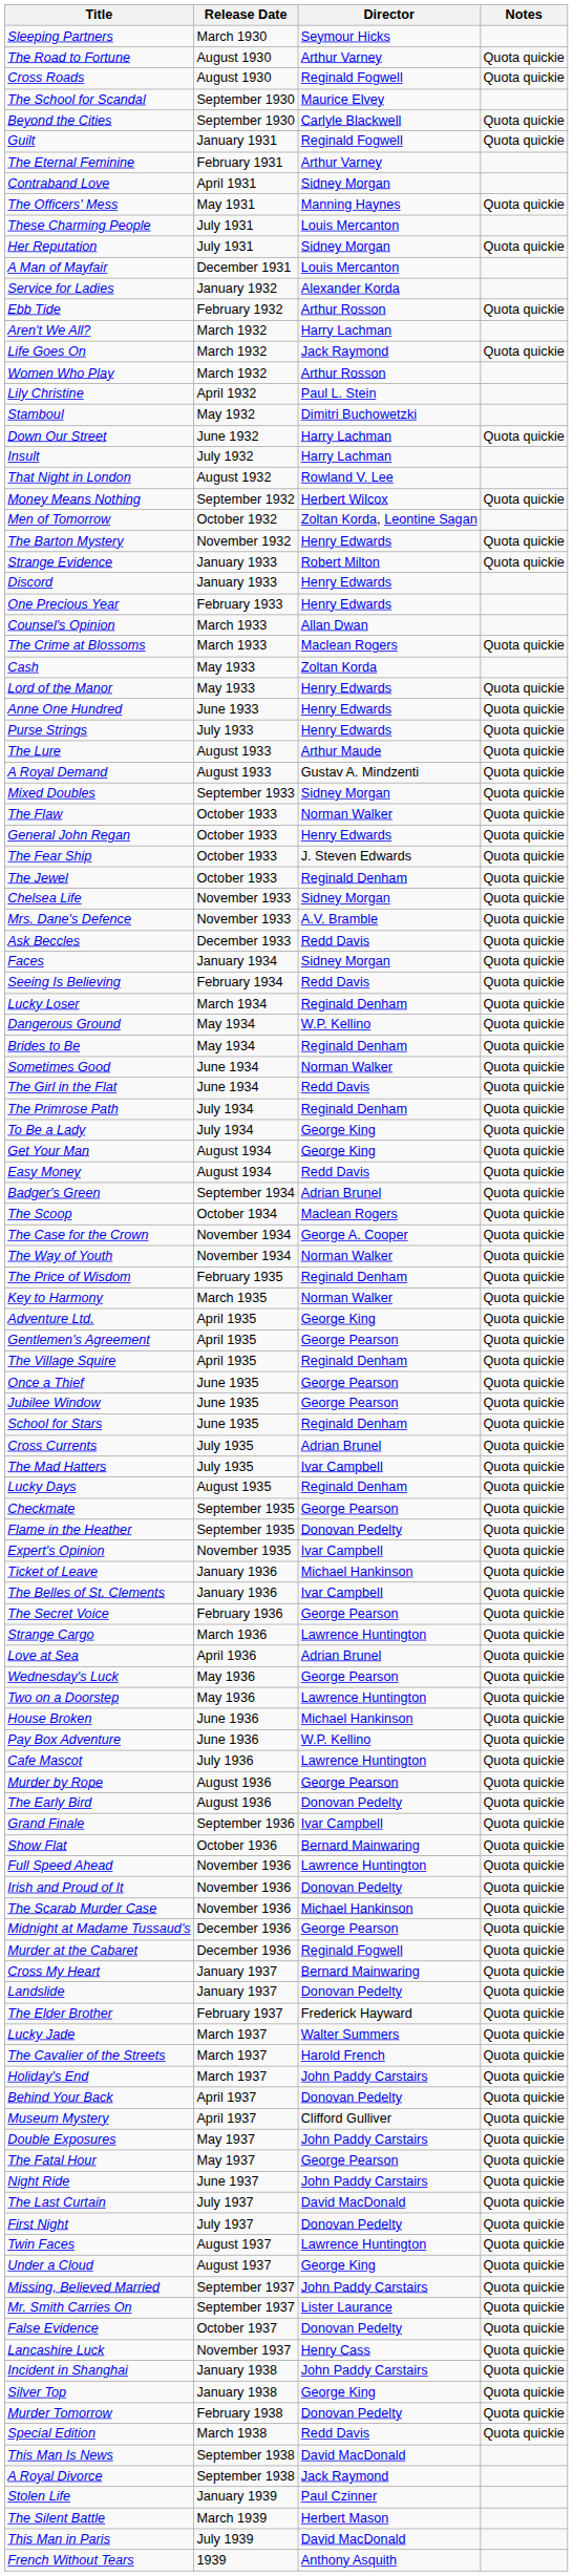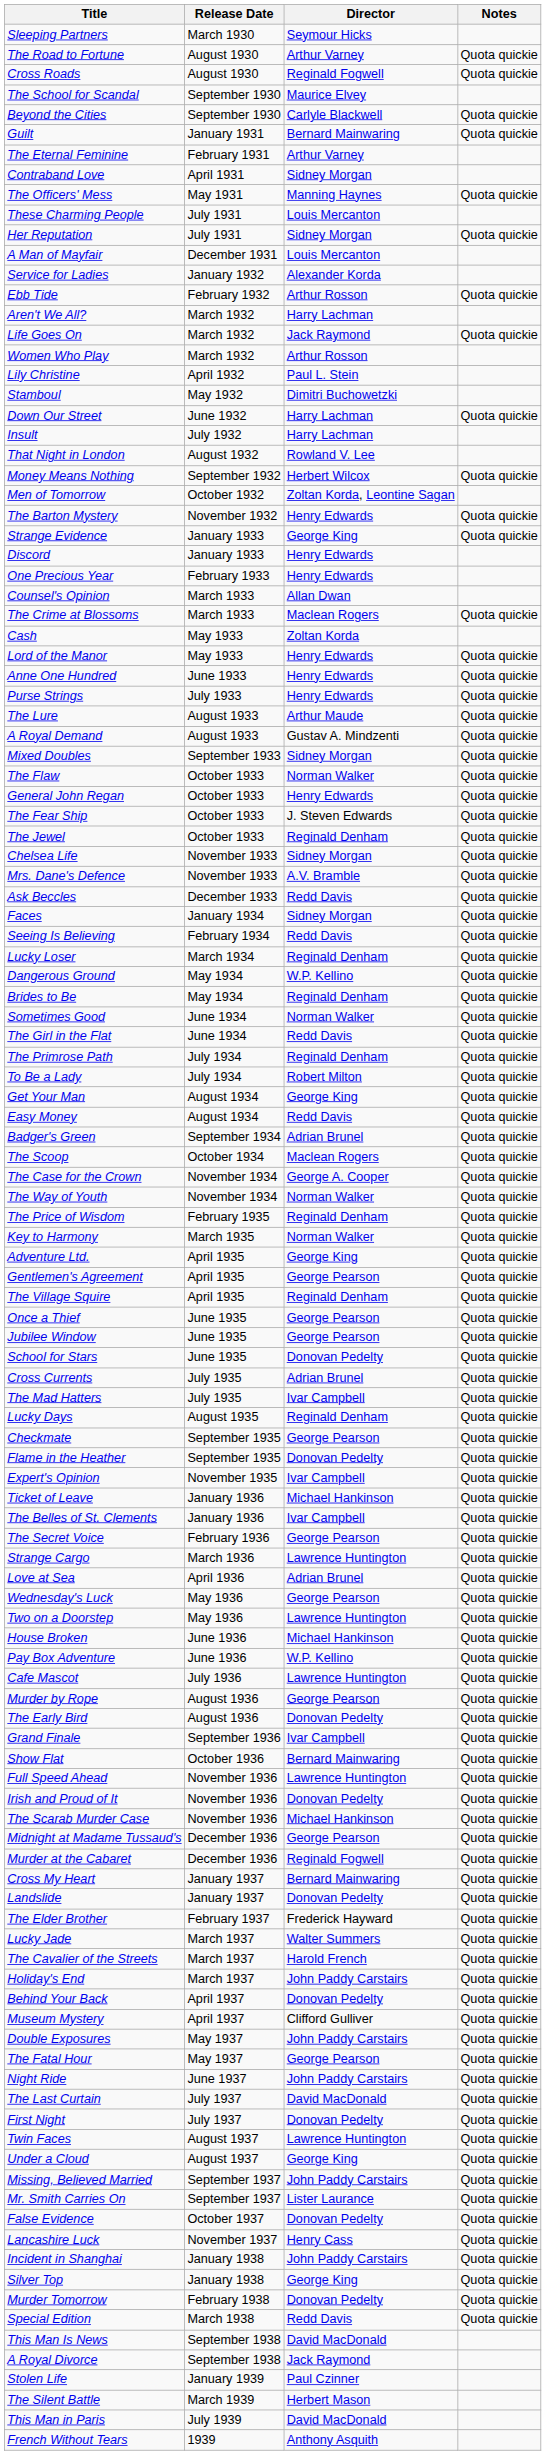 <table class="wikitable sortable">
 <tr>
 <th>Title</th>
 <th>Release Date</th>
 <th>Director</th>
 <th>Notes</th>
 </tr>
 <tr>
 <td><em><a href='#'>Sleeping Partners</a></em></td>
 <td>March 1930</td>
 <td><a href='#'>Seymour Hicks</a></td>
 <td></td>
 </tr>
 <tr>
 <td><em><a href='#'>The Road to Fortune</a></em></td>
 <td>August 1930</td>
 <td><a href='#'>Arthur Varney</a></td>
 <td>Quota quickie</td>
 </tr>
 <tr>
 <td><em><a href='#'>Cross Roads</a></em></td>
 <td>August 1930</td>
 <td><a href='#'>Reginald Fogwell</a></td>
 <td>Quota quickie</td>
 </tr>
 <tr>
 <td><em><a href='#'>The School for Scandal</a></em></td>
 <td>September 1930</td>
 <td><a href='#'>Maurice Elvey</a></td>
 <td></td>
 </tr>
 <tr>
 <td><em><a href='#'>Beyond the Cities</a></em></td>
 <td>September 1930</td>
 <td><a href='#'>Carlyle Blackwell</a></td>
 <td>Quota quickie</td>
 </tr>
 <tr>
 <td><em><a href='#'>Guilt</a></em></td>
 <td>January 1931</td>
-<td><a href='#'>Reginald Fogwell</a></td>
+<td><a href='#'>Bernard Mainwaring</a></td>
 <td>Quota quickie</td>
 </tr>
 <tr>
 <td><em><a href='#'>The Eternal Feminine</a></em></td>
 <td>February 1931</td>
 <td><a href='#'>Arthur Varney</a></td>
 <td></td>
 </tr>
 <tr>
 <td><em><a href='#'>Contraband Love</a></em></td>
 <td>April 1931</td>
 <td><a href='#'>Sidney Morgan</a></td>
 <td></td>
 </tr>
 <tr>
 <td><em><a href='#'>The Officers' Mess</a></em></td>
 <td>May 1931</td>
 <td><a href='#'>Manning Haynes</a></td>
 <td>Quota quickie</td>
 </tr>
 <tr>
 <td><em><a href='#'>These Charming People</a></em></td>
 <td>July 1931</td>
 <td><a href='#'>Louis Mercanton</a></td>
 <td></td>
 </tr>
 <tr>
 <td><em><a href='#'>Her Reputation</a></em></td>
 <td>July 1931</td>
 <td><a href='#'>Sidney Morgan</a></td>
 <td>Quota quickie</td>
 </tr>
 <tr>
 <td><em><a href='#'>A Man of Mayfair</a></em></td>
 <td>December 1931</td>
 <td><a href='#'>Louis Mercanton</a></td>
 <td></td>
 </tr>
 <tr>
 <td><em><a href='#'>Service for Ladies</a></em></td>
 <td>January 1932</td>
 <td><a href='#'>Alexander Korda</a></td>
 <td></td>
 </tr>
 <tr>
 <td><em><a href='#'>Ebb Tide</a></em></td>
 <td>February 1932</td>
 <td><a href='#'>Arthur Rosson</a></td>
 <td>Quota quickie</td>
 </tr>
 <tr>
 <td><em><a href='#'>Aren't We All?</a></em></td>
 <td>March 1932</td>
 <td><a href='#'>Harry Lachman</a></td>
 <td></td>
 </tr>
 <tr>
 <td><em><a href='#'>Life Goes On</a></em></td>
 <td>March 1932</td>
 <td><a href='#'>Jack Raymond</a></td>
 <td>Quota quickie</td>
 </tr>
 <tr>
 <td><em><a href='#'>Women Who Play</a></em></td>
 <td>March 1932</td>
 <td><a href='#'>Arthur Rosson</a></td>
 <td></td>
 </tr>
 <tr>
 <td><em><a href='#'>Lily Christine</a></em></td>
 <td>April 1932</td>
 <td><a href='#'>Paul L. Stein</a></td>
 <td></td>
 </tr>
 <tr>
 <td><em><a href='#'>Stamboul</a></em></td>
 <td>May 1932</td>
 <td><a href='#'>Dimitri Buchowetzki</a></td>
 <td></td>
 </tr>
 <tr>
 <td><em><a href='#'>Down Our Street</a></em></td>
 <td>June 1932</td>
 <td><a href='#'>Harry Lachman</a></td>
 <td>Quota quickie</td>
 </tr>
 <tr>
 <td><em><a href='#'>Insult</a></em></td>
 <td>July 1932</td>
 <td><a href='#'>Harry Lachman</a></td>
 <td></td>
 </tr>
 <tr>
 <td><em><a href='#'>That Night in London</a></em></td>
 <td>August 1932</td>
 <td><a href='#'>Rowland V. Lee</a></td>
 <td></td>
 </tr>
 <tr>
 <td><em><a href='#'>Money Means Nothing</a></em></td>
 <td>September 1932</td>
 <td><a href='#'>Herbert Wilcox</a></td>
 <td>Quota quickie</td>
 </tr>
 <tr>
 <td><em><a href='#'>Men of Tomorrow</a></em></td>
 <td>October 1932</td>
 <td><a href='#'>Zoltan Korda</a>, <a href='#'>Leontine Sagan</a></td>
 <td></td>
 </tr>
 <tr>
 <td><em><a href='#'>The Barton Mystery</a></em></td>
 <td>November 1932</td>
 <td><a href='#'>Henry Edwards</a></td>
 <td>Quota quickie</td>
 </tr>
 <tr>
 <td><em><a href='#'>Strange Evidence</a></em></td>
 <td>January 1933</td>
-<td><a href='#'>Robert Milton</a></td>
+<td><a href='#'>George King</a></td>
 <td>Quota quickie</td>
 </tr>
 <tr>
 <td><em><a href='#'>Discord</a></em></td>
 <td>January 1933</td>
 <td><a href='#'>Henry Edwards</a></td>
 <td></td>
 </tr>
 <tr>
 <td><em><a href='#'>One Precious Year</a></em></td>
 <td>February 1933</td>
 <td><a href='#'>Henry Edwards</a></td>
 <td></td>
 </tr>
 <tr>
 <td><em><a href='#'>Counsel's Opinion</a></em></td>
 <td>March 1933</td>
 <td><a href='#'>Allan Dwan</a></td>
 <td></td>
 </tr>
 <tr>
 <td><em><a href='#'>The Crime at Blossoms</a></em></td>
 <td>March 1933</td>
 <td><a href='#'>Maclean Rogers</a></td>
 <td>Quota quickie</td>
 </tr>
 <tr>
 <td><em><a href='#'>Cash</a></em></td>
 <td>May 1933</td>
 <td><a href='#'>Zoltan Korda</a></td>
 <td></td>
 </tr>
 <tr>
 <td><em><a href='#'>Lord of the Manor</a></em></td>
 <td>May 1933</td>
 <td><a href='#'>Henry Edwards</a></td>
 <td>Quota quickie</td>
 </tr>
 <tr>
 <td><em><a href='#'>Anne One Hundred</a></em></td>
 <td>June 1933</td>
 <td><a href='#'>Henry Edwards</a></td>
 <td>Quota quickie</td>
 </tr>
 <tr>
 <td><em><a href='#'>Purse Strings</a></em></td>
 <td>July 1933</td>
 <td><a href='#'>Henry Edwards</a></td>
 <td>Quota quickie</td>
 </tr>
 <tr>
 <td><em><a href='#'>The Lure</a></em></td>
 <td>August 1933</td>
 <td><a href='#'>Arthur Maude</a></td>
 <td>Quota quickie</td>
 </tr>
 <tr>
 <td><em><a href='#'>A Royal Demand</a></em></td>
 <td>August 1933</td>
 <td>Gustav A. Mindzenti</td>
 <td>Quota quickie</td>
 </tr>
 <tr>
 <td><em><a href='#'>Mixed Doubles</a></em></td>
 <td>September 1933</td>
 <td><a href='#'>Sidney Morgan</a></td>
 <td>Quota quickie</td>
 </tr>
 <tr>
 <td><em><a href='#'>The Flaw</a></em></td>
 <td>October 1933</td>
 <td><a href='#'>Norman Walker</a></td>
 <td>Quota quickie</td>
 </tr>
 <tr>
 <td><em><a href='#'>General John Regan</a></em></td>
 <td>October 1933</td>
 <td><a href='#'>Henry Edwards</a></td>
 <td>Quota quickie</td>
 </tr>
 <tr>
 <td><em><a href='#'>The Fear Ship</a></em></td>
 <td>October 1933</td>
 <td>J. Steven Edwards</td>
 <td>Quota quickie</td>
 </tr>
 <tr>
 <td><em><a href='#'>The Jewel</a></em></td>
 <td>October 1933</td>
 <td><a href='#'>Reginald Denham</a></td>
 <td>Quota quickie</td>
 </tr>
 <tr>
 <td><em><a href='#'>Chelsea Life</a></em></td>
 <td>November 1933</td>
 <td><a href='#'>Sidney Morgan</a></td>
 <td>Quota quickie</td>
 </tr>
 <tr>
 <td><em><a href='#'>Mrs. Dane's Defence</a></em></td>
 <td>November 1933</td>
 <td><a href='#'>A.V. Bramble</a></td>
 <td>Quota quickie</td>
 </tr>
 <tr>
 <td><em><a href='#'>Ask Beccles</a></em></td>
 <td>December 1933</td>
 <td><a href='#'>Redd Davis</a></td>
 <td>Quota quickie</td>
 </tr>
 <tr>
 <td><em><a href='#'>Faces</a></em></td>
 <td>January 1934</td>
 <td><a href='#'>Sidney Morgan</a></td>
 <td>Quota quickie</td>
 </tr>
 <tr>
 <td><em><a href='#'>Seeing Is Believing</a></em></td>
 <td>February 1934</td>
 <td><a href='#'>Redd Davis</a></td>
 <td>Quota quickie</td>
 </tr>
 <tr>
 <td><em><a href='#'>Lucky Loser</a></em></td>
 <td>March 1934</td>
 <td><a href='#'>Reginald Denham</a></td>
 <td>Quota quickie</td>
 </tr>
 <tr>
 <td><em><a href='#'>Dangerous Ground</a></em></td>
 <td>May 1934</td>
 <td><a href='#'>W.P. Kellino</a></td>
 <td>Quota quickie</td>
 </tr>
 <tr>
 <td><em><a href='#'>Brides to Be</a></em></td>
 <td>May 1934</td>
 <td><a href='#'>Reginald Denham</a></td>
 <td>Quota quickie</td>
 </tr>
 <tr>
 <td><em><a href='#'>Sometimes Good</a></em></td>
 <td>June 1934</td>
 <td><a href='#'>Norman Walker</a></td>
 <td>Quota quickie</td>
 </tr>
 <tr>
 <td><em><a href='#'>The Girl in the Flat</a></em></td>
 <td>June 1934</td>
 <td><a href='#'>Redd Davis</a></td>
 <td>Quota quickie</td>
 </tr>
 <tr>
 <td><em><a href='#'>The Primrose Path</a></em></td>
 <td>July 1934</td>
 <td><a href='#'>Reginald Denham</a></td>
 <td>Quota quickie</td>
 </tr>
 <tr>
 <td><em><a href='#'>To Be a Lady</a></em></td>
 <td>July 1934</td>
-<td><a href='#'>George King</a></td>
+<td><a href='#'>Robert Milton</a></td>
 <td>Quota quickie</td>
 </tr>
 <tr>
 <td><em><a href='#'>Get Your Man</a></em></td>
 <td>August 1934</td>
 <td><a href='#'>George King</a></td>
 <td>Quota quickie</td>
 </tr>
 <tr>
 <td><em><a href='#'>Easy Money</a></em></td>
 <td>August 1934</td>
 <td><a href='#'>Redd Davis</a></td>
 <td>Quota quickie</td>
 </tr>
 <tr>
 <td><em><a href='#'>Badger's Green</a></em></td>
 <td>September 1934</td>
 <td><a href='#'>Adrian Brunel</a></td>
 <td>Quota quickie</td>
 </tr>
 <tr>
 <td><em><a href='#'>The Scoop</a></em></td>
 <td>October 1934</td>
 <td><a href='#'>Maclean Rogers</a></td>
 <td>Quota quickie</td>
 </tr>
 <tr>
 <td><em><a href='#'>The Case for the Crown</a></em></td>
 <td>November 1934</td>
 <td><a href='#'>George A. Cooper</a></td>
 <td>Quota quickie</td>
 </tr>
 <tr>
 <td><em><a href='#'>The Way of Youth</a></em></td>
 <td>November 1934</td>
 <td><a href='#'>Norman Walker</a></td>
 <td>Quota quickie</td>
 </tr>
 <tr>
 <td><em><a href='#'>The Price of Wisdom</a></em></td>
 <td>February 1935</td>
 <td><a href='#'>Reginald Denham</a></td>
 <td>Quota quickie</td>
 </tr>
 <tr>
 <td><em><a href='#'>Key to Harmony</a></em></td>
 <td>March 1935</td>
 <td><a href='#'>Norman Walker</a></td>
 <td>Quota quickie</td>
 </tr>
 <tr>
 <td><em><a href='#'>Adventure Ltd.</a></em></td>
 <td>April 1935</td>
 <td><a href='#'>George King</a></td>
 <td>Quota quickie</td>
 </tr>
 <tr>
 <td><em><a href='#'>Gentlemen's Agreement</a></em></td>
 <td>April 1935</td>
 <td><a href='#'>George Pearson</a></td>
 <td>Quota quickie</td>
 </tr>
 <tr>
 <td><em><a href='#'>The Village Squire</a></em></td>
 <td>April 1935</td>
 <td><a href='#'>Reginald Denham</a></td>
 <td>Quota quickie</td>
 </tr>
 <tr>
 <td><em><a href='#'>Once a Thief</a></em></td>
 <td>June 1935</td>
 <td><a href='#'>George Pearson</a></td>
 <td>Quota quickie</td>
 </tr>
 <tr>
 <td><em><a href='#'>Jubilee Window</a></em></td>
 <td>June 1935</td>
 <td><a href='#'>George Pearson</a></td>
 <td>Quota quickie</td>
 </tr>
 <tr>
 <td><em><a href='#'>School for Stars</a></em></td>
 <td>June 1935</td>
-<td><a href='#'>Reginald Denham</a></td>
+<td><a href='#'>Donovan Pedelty</a></td>
 <td>Quota quickie</td>
 </tr>
 <tr>
 <td><em><a href='#'>Cross Currents</a></em></td>
 <td>July 1935</td>
 <td><a href='#'>Adrian Brunel</a></td>
 <td>Quota quickie</td>
 </tr>
 <tr>
 <td><em><a href='#'>The Mad Hatters</a></em></td>
 <td>July 1935</td>
 <td><a href='#'>Ivar Campbell</a></td>
 <td>Quota quickie</td>
 </tr>
 <tr>
 <td><em><a href='#'>Lucky Days</a></em></td>
 <td>August 1935</td>
 <td><a href='#'>Reginald Denham</a></td>
 <td>Quota quickie</td>
 </tr>
 <tr>
 <td><em><a href='#'>Checkmate</a></em></td>
 <td>September 1935</td>
 <td><a href='#'>George Pearson</a></td>
 <td>Quota quickie</td>
 </tr>
 <tr>
 <td><em><a href='#'>Flame in the Heather</a></em></td>
 <td>September 1935</td>
 <td><a href='#'>Donovan Pedelty</a></td>
 <td>Quota quickie</td>
 </tr>
 <tr>
 <td><em><a href='#'>Expert's Opinion</a></em></td>
 <td>November 1935</td>
 <td><a href='#'>Ivar Campbell</a></td>
 <td>Quota quickie</td>
 </tr>
 <tr>
 <td><em><a href='#'>Ticket of Leave</a></em></td>
 <td>January 1936</td>
 <td><a href='#'>Michael Hankinson</a></td>
 <td>Quota quickie</td>
 </tr>
 <tr>
 <td><em><a href='#'>The Belles of St. Clements</a></em></td>
 <td>January 1936</td>
 <td><a href='#'>Ivar Campbell</a></td>
 <td>Quota quickie</td>
 </tr>
 <tr>
 <td><em><a href='#'>The Secret Voice</a></em></td>
 <td>February 1936</td>
 <td><a href='#'>George Pearson</a></td>
 <td>Quota quickie</td>
 </tr>
 <tr>
 <td><em><a href='#'>Strange Cargo</a></em></td>
 <td>March 1936</td>
 <td><a href='#'>Lawrence Huntington</a></td>
 <td>Quota quickie</td>
 </tr>
 <tr>
 <td><em><a href='#'>Love at Sea</a></em></td>
 <td>April 1936</td>
 <td><a href='#'>Adrian Brunel</a></td>
 <td>Quota quickie</td>
 </tr>
 <tr>
 <td><em><a href='#'>Wednesday's Luck</a></em></td>
 <td>May 1936</td>
 <td><a href='#'>George Pearson</a></td>
 <td>Quota quickie</td>
 </tr>
 <tr>
 <td><em><a href='#'>Two on a Doorstep</a></em></td>
 <td>May 1936</td>
 <td><a href='#'>Lawrence Huntington</a></td>
 <td>Quota quickie</td>
 </tr>
 <tr>
 <td><em><a href='#'>House Broken</a></em></td>
 <td>June 1936</td>
 <td><a href='#'>Michael Hankinson</a></td>
 <td>Quota quickie</td>
 </tr>
 <tr>
 <td><em><a href='#'>Pay Box Adventure</a></em></td>
 <td>June 1936</td>
 <td><a href='#'>W.P. Kellino</a></td>
 <td>Quota quickie</td>
 </tr>
 <tr>
 <td><em><a href='#'>Cafe Mascot</a></em></td>
 <td>July 1936</td>
 <td><a href='#'>Lawrence Huntington</a></td>
 <td>Quota quickie</td>
 </tr>
 <tr>
 <td><em><a href='#'>Murder by Rope</a></em></td>
 <td>August 1936</td>
 <td><a href='#'>George Pearson</a></td>
 <td>Quota quickie</td>
 </tr>
 <tr>
 <td><em><a href='#'>The Early Bird</a></em></td>
 <td>August 1936</td>
 <td><a href='#'>Donovan Pedelty</a></td>
 <td>Quota quickie</td>
 </tr>
 <tr>
 <td><em><a href='#'>Grand Finale</a></em></td>
 <td>September 1936</td>
 <td><a href='#'>Ivar Campbell</a></td>
 <td>Quota quickie</td>
 </tr>
 <tr>
 <td><em><a href='#'>Show Flat</a></em></td>
 <td>October 1936</td>
 <td><a href='#'>Bernard Mainwaring</a></td>
 <td>Quota quickie</td>
 </tr>
 <tr>
 <td><em><a href='#'>Full Speed Ahead</a></em></td>
 <td>November 1936</td>
 <td><a href='#'>Lawrence Huntington</a></td>
 <td>Quota quickie</td>
 </tr>
 <tr>
 <td><em><a href='#'>Irish and Proud of It</a></em></td>
 <td>November 1936</td>
 <td><a href='#'>Donovan Pedelty</a></td>
 <td>Quota quickie</td>
 </tr>
 <tr>
 <td><em><a href='#'>The Scarab Murder Case</a></em></td>
 <td>November 1936</td>
 <td><a href='#'>Michael Hankinson</a></td>
 <td>Quota quickie</td>
 </tr>
 <tr>
 <td><em><a href='#'>Midnight at Madame Tussaud's</a></em></td>
 <td>December 1936</td>
 <td><a href='#'>George Pearson</a></td>
 <td>Quota quickie</td>
 </tr>
 <tr>
 <td><em><a href='#'>Murder at the Cabaret</a></em></td>
 <td>December 1936</td>
 <td><a href='#'>Reginald Fogwell</a></td>
 <td>Quota quickie</td>
 </tr>
 <tr>
 <td><em><a href='#'>Cross My Heart</a></em></td>
 <td>January 1937</td>
 <td><a href='#'>Bernard Mainwaring</a></td>
 <td>Quota quickie</td>
 </tr>
 <tr>
 <td><em><a href='#'>Landslide</a></em></td>
 <td>January 1937</td>
 <td><a href='#'>Donovan Pedelty</a></td>
 <td>Quota quickie</td>
 </tr>
 <tr>
 <td><em><a href='#'>The Elder Brother</a></em></td>
 <td>February 1937</td>
 <td>Frederick Hayward</td>
 <td>Quota quickie</td>
 </tr>
 <tr>
 <td><em><a href='#'>Lucky Jade</a></em></td>
 <td>March 1937</td>
 <td><a href='#'>Walter Summers</a></td>
 <td>Quota quickie</td>
 </tr>
 <tr>
 <td><em><a href='#'>The Cavalier of the Streets</a></em></td>
 <td>March 1937</td>
 <td><a href='#'>Harold French</a></td>
 <td>Quota quickie</td>
 </tr>
 <tr>
 <td><em><a href='#'>Holiday's End</a></em></td>
 <td>March 1937</td>
 <td><a href='#'>John Paddy Carstairs</a></td>
 <td>Quota quickie</td>
 </tr>
 <tr>
 <td><em><a href='#'>Behind Your Back</a></em></td>
 <td>April 1937</td>
 <td><a href='#'>Donovan Pedelty</a></td>
 <td>Quota quickie</td>
 </tr>
 <tr>
 <td><em><a href='#'>Museum Mystery</a></em></td>
 <td>April 1937</td>
 <td>Clifford Gulliver</td>
 <td>Quota quickie</td>
 </tr>
 <tr>
 <td><em><a href='#'>Double Exposures</a></em></td>
 <td>May 1937</td>
 <td><a href='#'>John Paddy Carstairs</a></td>
 <td>Quota quickie</td>
 </tr>
 <tr>
 <td><em><a href='#'>The Fatal Hour</a></em></td>
 <td>May 1937</td>
 <td><a href='#'>George Pearson</a></td>
 <td>Quota quickie</td>
 </tr>
 <tr>
 <td><em><a href='#'>Night Ride</a></em></td>
 <td>June 1937</td>
 <td><a href='#'>John Paddy Carstairs</a></td>
 <td>Quota quickie</td>
 </tr>
 <tr>
 <td><em><a href='#'>The Last Curtain</a></em></td>
 <td>July 1937</td>
 <td><a href='#'>David MacDonald</a></td>
 <td>Quota quickie</td>
 </tr>
 <tr>
 <td><em><a href='#'>First Night</a></em></td>
 <td>July 1937</td>
 <td><a href='#'>Donovan Pedelty</a></td>
 <td>Quota quickie</td>
 </tr>
 <tr>
 <td><em><a href='#'>Twin Faces</a></em></td>
 <td>August 1937</td>
 <td><a href='#'>Lawrence Huntington</a></td>
 <td>Quota quickie</td>
 </tr>
 <tr>
 <td><em><a href='#'>Under a Cloud</a></em></td>
 <td>August 1937</td>
 <td><a href='#'>George King</a></td>
 <td>Quota quickie</td>
 </tr>
 <tr>
 <td><em><a href='#'>Missing, Believed Married</a></em></td>
 <td>September 1937</td>
 <td><a href='#'>John Paddy Carstairs</a></td>
 <td>Quota quickie</td>
 </tr>
 <tr>
 <td><em><a href='#'>Mr. Smith Carries On</a></em></td>
 <td>September 1937</td>
 <td><a href='#'>Lister Laurance</a></td>
 <td>Quota quickie</td>
 </tr>
 <tr>
 <td><em><a href='#'>False Evidence</a></em></td>
 <td>October 1937</td>
 <td><a href='#'>Donovan Pedelty</a></td>
 <td>Quota quickie</td>
 </tr>
 <tr>
 <td><em><a href='#'>Lancashire Luck</a></em></td>
 <td>November 1937</td>
 <td><a href='#'>Henry Cass</a></td>
 <td>Quota quickie</td>
 </tr>
 <tr>
 <td><em><a href='#'>Incident in Shanghai</a></em></td>
 <td>January 1938</td>
 <td><a href='#'>John Paddy Carstairs</a></td>
 <td>Quota quickie</td>
 </tr>
 <tr>
 <td><em><a href='#'>Silver Top</a></em></td>
 <td>January 1938</td>
 <td><a href='#'>George King</a></td>
 <td>Quota quickie</td>
 </tr>
 <tr>
 <td><em><a href='#'>Murder Tomorrow</a></em></td>
 <td>February 1938</td>
 <td><a href='#'>Donovan Pedelty</a></td>
 <td>Quota quickie</td>
 </tr>
 <tr>
 <td><em><a href='#'>Special Edition</a></em></td>
 <td>March 1938</td>
 <td><a href='#'>Redd Davis</a></td>
 <td>Quota quickie</td>
 </tr>
 <tr>
 <td><em><a href='#'>This Man Is News</a></em></td>
 <td>September 1938</td>
 <td><a href='#'>David MacDonald</a></td>
 <td></td>
 </tr>
 <tr>
 <td><em><a href='#'>A Royal Divorce</a></em></td>
 <td>September 1938</td>
 <td><a href='#'>Jack Raymond</a></td>
 <td></td>
 </tr>
 <tr>
 <td><em><a href='#'>Stolen Life</a></em></td>
 <td>January 1939</td>
 <td><a href='#'>Paul Czinner</a></td>
 <td></td>
 </tr>
 <tr>
 <td><em><a href='#'>The Silent Battle</a></em></td>
 <td>March 1939</td>
 <td><a href='#'>Herbert Mason</a></td>
 <td></td>
 </tr>
 <tr>
 <td><em><a href='#'>This Man in Paris</a></em></td>
 <td>July 1939</td>
 <td><a href='#'>David MacDonald</a></td>
 <td></td>
 </tr>
 <tr>
 <td><em><a href='#'>French Without Tears</a></em></td>
 <td>1939</td>
 <td><a href='#'>Anthony Asquith</a></td>
 <td></td>
 </tr>
 </table>
